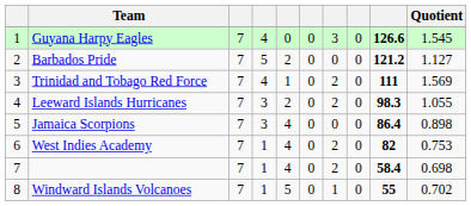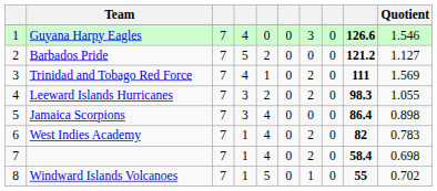 <table class="wikitable" style="text-align:center">
 <tr>
 <th width="20"></th>
 <th style="width:225px">Team</th>
 <th width="20"></th>
 <th width="20"></th>
 <th width="20"></th>
 <th width="20"></th>
 <th width="20"></th>
 <th width="20"></th>
 <th width="20"></th>
 <th width="20">Quotient</th>
 </tr>
 <tr>
 </tr>
 <tr style="background:#cfc">
 <td>1</td>
 <td style="text-align:left;"><a href='#'>Guyana Harpy Eagles</a></td>
 <td>7</td>
 <td>4</td>
 <td>0</td>
 <td>0</td>
 <td>3</td>
 <td>0</td>
 <td><strong>126.6</strong></td>
-<td>1.545</td>
+<td>1.546</td>
 </tr>
 <tr>
 <td>2</td>
 <td style="text-align:left;"><a href='#'>Barbados Pride</a></td>
 <td>7</td>
 <td>5</td>
 <td>2</td>
 <td>0</td>
 <td>0</td>
 <td>0</td>
 <td><strong>121.2</strong></td>
 <td>1.127</td>
 </tr>
 <tr>
 <td>3</td>
 <td style="text-align:left;"><a href='#'>Trinidad and Tobago Red Force</a></td>
 <td>7</td>
 <td>4</td>
 <td>1</td>
 <td>0</td>
 <td>2</td>
 <td>0</td>
 <td><strong>111</strong></td>
 <td>1.569</td>
 </tr>
 <tr>
 <td>4</td>
 <td style="text-align:left;"><a href='#'>Leeward Islands Hurricanes</a></td>
 <td>7</td>
 <td>3</td>
 <td>2</td>
 <td>0</td>
 <td>2</td>
 <td>0</td>
 <td><strong>98.3</strong></td>
 <td>1.055</td>
 </tr>
 <tr>
 <td>5</td>
 <td style="text-align:left;"><a href='#'>Jamaica Scorpions</a></td>
 <td>7</td>
 <td>3</td>
 <td>4</td>
 <td>0</td>
 <td>0</td>
 <td>0</td>
 <td><strong>86.4</strong></td>
 <td>0.898</td>
 </tr>
 <tr>
 <td>6</td>
 <td style="text-align:left;"><a href='#'>West Indies Academy</a></td>
 <td>7</td>
 <td>1</td>
 <td>4</td>
 <td>0</td>
 <td>2</td>
 <td>0</td>
 <td><strong>82</strong></td>
-<td>0.753</td>
+<td>0.783</td>
 </tr>
 <tr>
 <td>7</td>
 <td style="text-align:left;"></td>
 <td>7</td>
 <td>1</td>
 <td>4</td>
 <td>0</td>
 <td>2</td>
 <td>0</td>
 <td><strong>58.4</strong></td>
 <td>0.698</td>
 </tr>
 <tr>
 <td>8</td>
 <td style="text-align:left;"><a href='#'>Windward Islands Volcanoes</a></td>
 <td>7</td>
 <td>1</td>
 <td>5</td>
 <td>0</td>
 <td>1</td>
 <td>0</td>
 <td><strong>55</strong></td>
 <td>0.702</td>
 </tr>
 </table>
